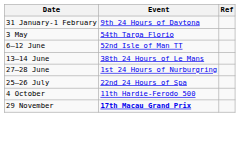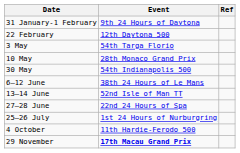 <table class="wikitable" style="font-size: 85%">
 <tr>
 <th>Date</th>
 <th>Event</th>
 <th>Ref</th>
 </tr>
 <tr>
 <td>31 January-1 February</td>
 <td><a href='#'>9th 24 Hours of Daytona</a></td>
 <td></td>
 </tr>
 <tr>
+<td>22 February</td>
+<td><a href='#'>12th Daytona 500</a></td>
+<td></td>
+</tr>
+<tr>
 <td>3 May</td>
 <td><a href='#'>54th Targa Florio</a></td>
 <td></td>
 </tr>
 <tr>
+<td>10 May</td>
+<td><a href='#'>28th Monaco Grand Prix</a></td>
+<td></td>
+</tr>
+<tr>
+<td>30 May</td>
+<td><a href='#'>54th Indianapolis 500</a></td>
+<td></td>
+</tr>
+<tr>
 <td>6–12 June</td>
+<td><a href='#'>38th 24 Hours of Le Mans</a></td>
+<td></td>
+</tr>
+<tr>
+<td>13–14 June</td>
 <td><a href='#'>52nd Isle of Man TT</a></td>
 <td></td>
 </tr>
 <tr>
-<td>13–14 June</td>
-<td><a href='#'>38th 24 Hours of Le Mans</a></td>
-<td></td>
-</tr>
-<tr>
 <td>27–28 June</td>
-<td><a href='#'>1st 24 Hours of Nurburgring</a></td>
+<td><a href='#'>22nd 24 Hours of Spa</a></td>
 <td></td>
 </tr>
 <tr>
 <td>25–26 July</td>
-<td><a href='#'>22nd 24 Hours of Spa</a></td>
+<td><a href='#'>1st 24 Hours of Nurburgring</a></td>
 <td></td>
 </tr>
 <tr>
 <td>4 October</td>
 <td><a href='#'>11th Hardie-Ferodo 500</a></td>
 <td></td>
 </tr>
 <tr>
 <td>29 November</td>
 <td><strong><a href='#'>17th Macau Grand Prix</a></strong></td>
 <td></td>
 </tr>
 </table>
